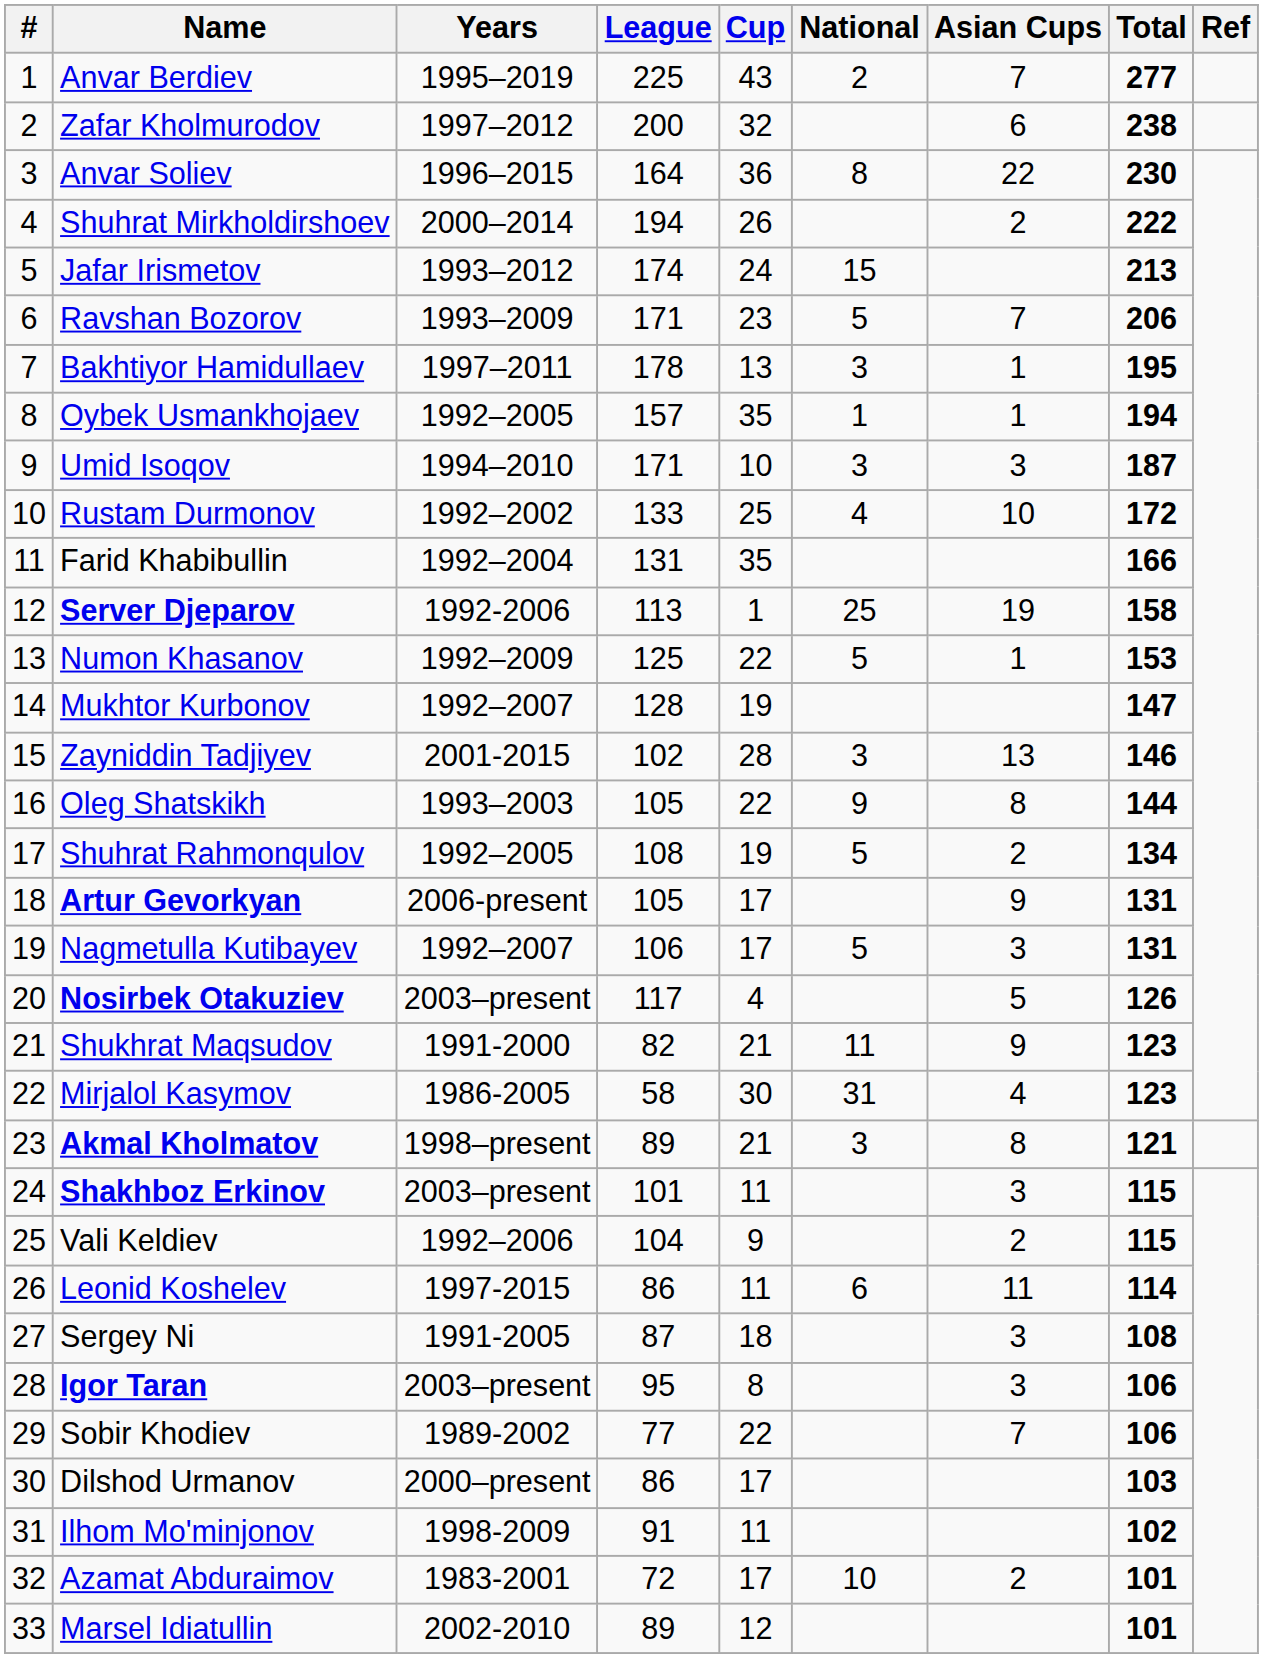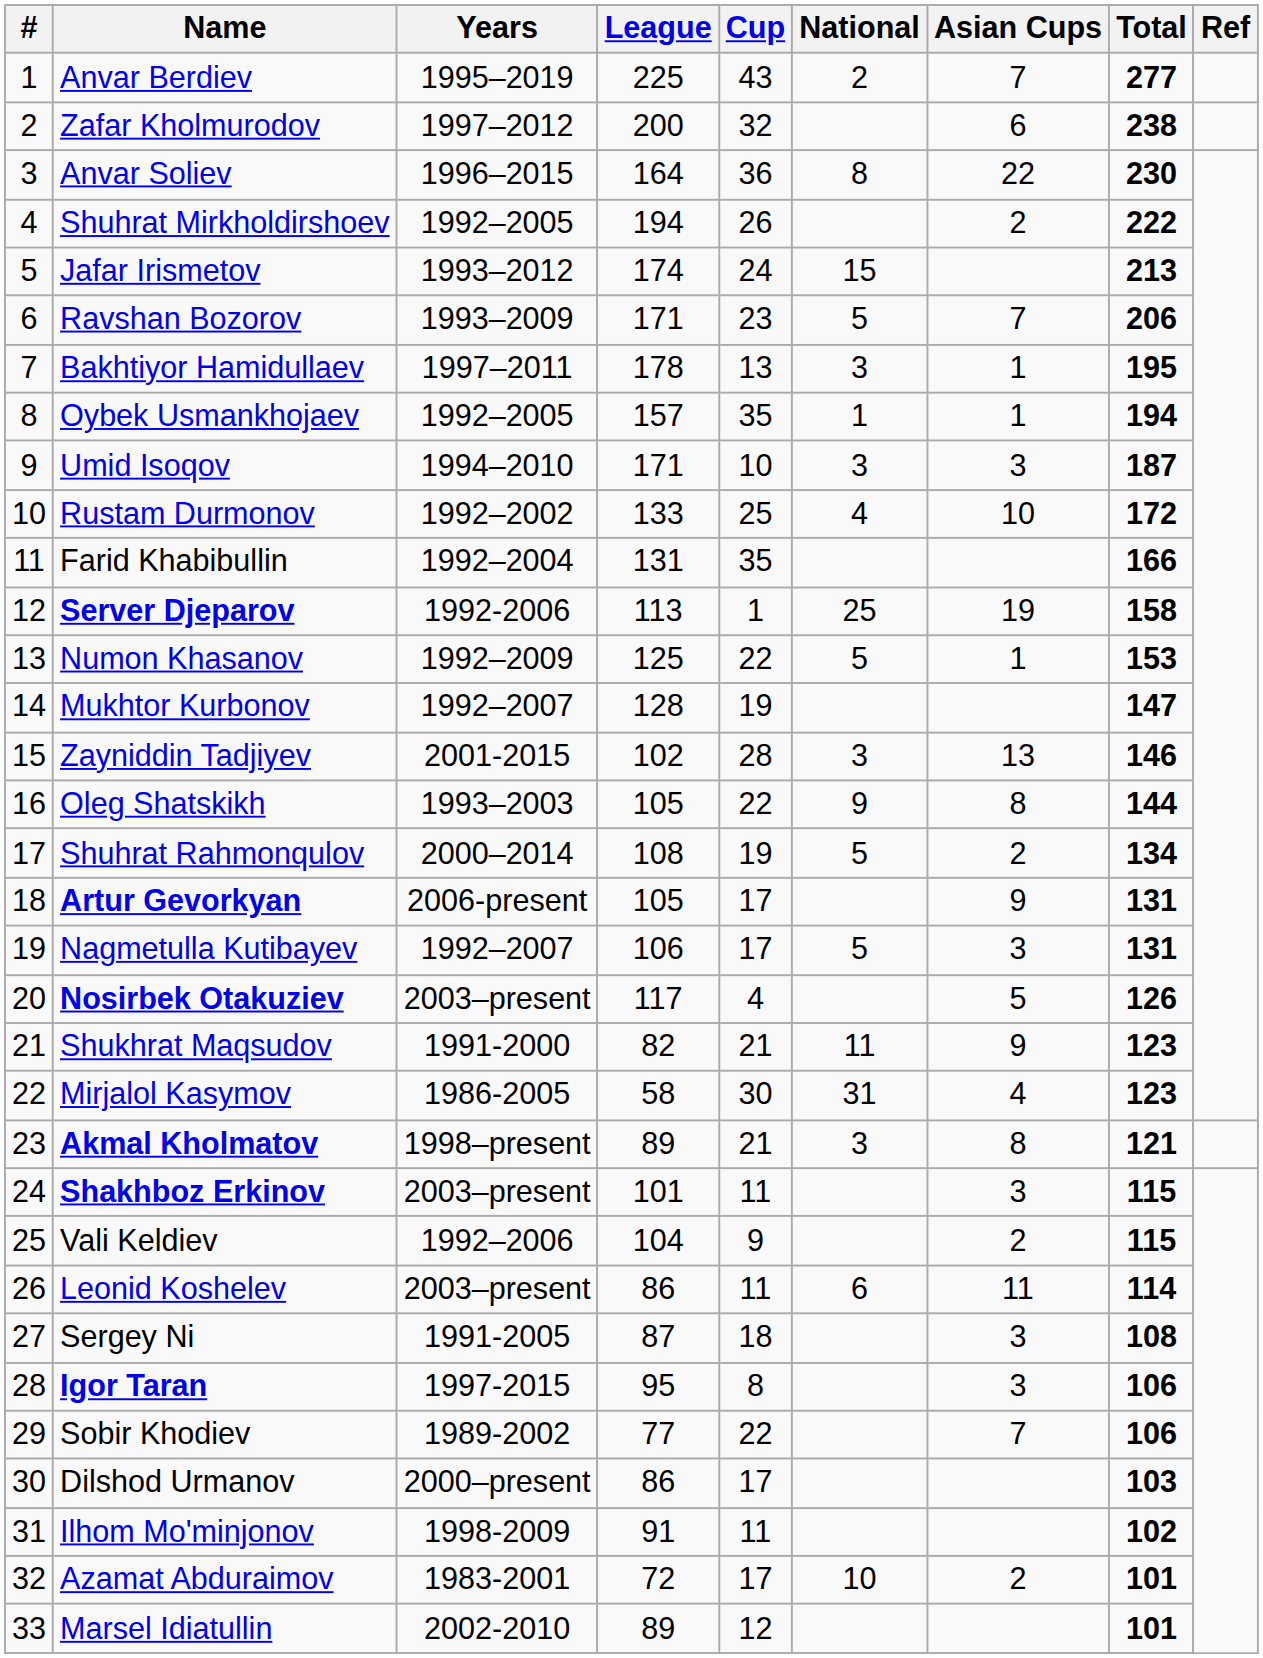 <table class="wikitable sortable"  style="text-align:center;">
 <tr>
 <th>#</th>
 <th>Name</th>
 <th>Years</th>
 <th><a href='#'>League</a></th>
 <th><a href='#'>Cup</a></th>
 <th>National</th>
 <th>Asian Cups</th>
 <th>Total</th>
 <th class="unsortable">Ref</th>
 </tr>
 <tr>
 <td>1</td>
 <td align=left><a href='#'>Anvar Berdiev</a></td>
 <td>1995–2019</td>
 <td>225</td>
 <td>43</td>
 <td>2</td>
 <td>7</td>
 <td><strong>277</strong></td>
 <td></td>
 </tr>
 <tr>
 <td>2</td>
 <td align=left><a href='#'>Zafar Kholmurodov</a></td>
 <td>1997–2012</td>
 <td>200</td>
 <td>32</td>
 <td></td>
 <td>6</td>
 <td><strong>238</strong></td>
 <td></td>
 </tr>
 <tr>
 <td>3</td>
 <td align=left><a href='#'>Anvar Soliev</a></td>
 <td>1996–2015</td>
 <td>164</td>
 <td>36</td>
 <td>8</td>
 <td>22</td>
 <td><strong>230</strong></td>
 </tr>
 <tr>
 <td>4</td>
 <td align=left><a href='#'>Shuhrat Mirkholdirshoev</a></td>
-<td>2000–2014</td>
+<td>1992–2005</td>
 <td>194</td>
 <td>26</td>
 <td></td>
 <td>2</td>
 <td><strong>222</strong></td>
 </tr>
 <tr>
 <td>5</td>
 <td align=left><a href='#'>Jafar Irismetov</a></td>
 <td>1993–2012</td>
 <td>174</td>
 <td>24</td>
 <td>15</td>
 <td></td>
 <td><strong>213</strong></td>
 </tr>
 <tr>
 <td>6</td>
 <td align=left><a href='#'>Ravshan Bozorov</a></td>
 <td>1993–2009</td>
 <td>171</td>
 <td>23</td>
 <td>5</td>
 <td>7</td>
 <td><strong>206</strong></td>
 </tr>
 <tr>
 <td>7</td>
 <td align=left><a href='#'>Bakhtiyor Hamidullaev</a></td>
 <td>1997–2011</td>
 <td>178</td>
 <td>13</td>
 <td>3</td>
 <td>1</td>
 <td><strong>195</strong></td>
 </tr>
 <tr>
 <td>8</td>
 <td align=left><a href='#'>Oybek Usmankhojaev</a></td>
 <td>1992–2005</td>
 <td>157</td>
 <td>35</td>
 <td>1</td>
 <td>1</td>
 <td><strong>194</strong></td>
 </tr>
 <tr>
 <td>9</td>
 <td align=left><a href='#'>Umid Isoqov</a></td>
 <td>1994–2010</td>
 <td>171</td>
 <td>10</td>
 <td>3</td>
 <td>3</td>
 <td><strong>187</strong></td>
 </tr>
 <tr>
 <td>10</td>
 <td align=left><a href='#'>Rustam Durmonov</a></td>
 <td>1992–2002</td>
 <td>133</td>
 <td>25</td>
 <td>4</td>
 <td>10</td>
 <td><strong>172</strong></td>
 </tr>
 <tr>
 <td>11</td>
 <td align=left>Farid Khabibullin</td>
 <td>1992–2004</td>
 <td>131</td>
 <td>35</td>
 <td></td>
 <td></td>
 <td><strong>166</strong></td>
 </tr>
 <tr>
 <td>12</td>
 <td align=left><strong><a href='#'>Server Djeparov</a></strong></td>
 <td>1992-2006</td>
 <td>113</td>
 <td>1</td>
 <td>25</td>
 <td>19</td>
 <td><strong>158</strong></td>
 </tr>
 <tr>
 <td>13</td>
 <td align=left><a href='#'>Numon Khasanov</a></td>
 <td>1992–2009</td>
 <td>125</td>
 <td>22</td>
 <td>5</td>
 <td>1</td>
 <td><strong>153</strong></td>
 </tr>
 <tr>
 <td>14</td>
 <td align=left><a href='#'>Mukhtor Kurbonov</a></td>
 <td>1992–2007</td>
 <td>128</td>
 <td>19</td>
 <td></td>
 <td></td>
 <td><strong>147</strong></td>
 </tr>
 <tr>
 <td>15</td>
 <td align=left><a href='#'>Zayniddin Tadjiyev</a></td>
 <td>2001-2015</td>
 <td>102</td>
 <td>28</td>
 <td>3</td>
 <td>13</td>
 <td><strong>146</strong></td>
 </tr>
 <tr>
 <td>16</td>
 <td align=left><a href='#'>Oleg Shatskikh</a></td>
 <td>1993–2003</td>
 <td>105</td>
 <td>22</td>
 <td>9</td>
 <td>8</td>
 <td><strong>144</strong></td>
 </tr>
 <tr>
 <td>17</td>
 <td align=left><a href='#'>Shuhrat Rahmonqulov</a></td>
-<td>1992–2005</td>
+<td>2000–2014</td>
 <td>108</td>
 <td>19</td>
 <td>5</td>
 <td>2</td>
 <td><strong>134</strong></td>
 </tr>
 <tr>
 <td>18</td>
 <td align=left><strong><a href='#'>Artur Gevorkyan</a></strong></td>
 <td>2006-present</td>
 <td>105</td>
 <td>17</td>
 <td></td>
 <td>9</td>
 <td><strong>131</strong></td>
 </tr>
 <tr>
 <td>19</td>
 <td align=left><a href='#'>Nagmetulla Kutibayev</a></td>
 <td>1992–2007</td>
 <td>106</td>
 <td>17</td>
 <td>5</td>
 <td>3</td>
 <td><strong>131</strong></td>
 </tr>
 <tr>
 <td>20</td>
 <td align=left><strong><a href='#'>Nosirbek Otakuziev</a></strong></td>
 <td>2003–present</td>
 <td>117</td>
 <td>4</td>
 <td></td>
 <td>5</td>
 <td><strong>126</strong></td>
 </tr>
 <tr>
 <td>21</td>
 <td align=left><a href='#'>Shukhrat Maqsudov</a></td>
 <td>1991-2000</td>
 <td>82</td>
 <td>21</td>
 <td>11</td>
 <td>9</td>
 <td><strong>123</strong></td>
 </tr>
 <tr>
 <td>22</td>
 <td align=left><a href='#'>Mirjalol Kasymov</a></td>
 <td>1986-2005</td>
 <td>58</td>
 <td>30</td>
 <td>31</td>
 <td>4</td>
 <td><strong>123</strong></td>
 </tr>
 <tr>
 <td>23</td>
 <td align=left><strong><a href='#'>Akmal Kholmatov</a></strong></td>
 <td>1998–present</td>
 <td>89</td>
 <td>21</td>
 <td>3</td>
 <td>8</td>
 <td><strong>121</strong></td>
 <td></td>
 </tr>
 <tr>
 <td>24</td>
 <td align=left><strong><a href='#'>Shakhboz Erkinov</a></strong></td>
 <td>2003–present</td>
 <td>101</td>
 <td>11</td>
 <td></td>
 <td>3</td>
 <td><strong>115</strong></td>
 </tr>
 <tr>
 <td>25</td>
 <td align=left>Vali Keldiev</td>
 <td>1992–2006</td>
 <td>104</td>
 <td>9</td>
 <td></td>
 <td>2</td>
 <td><strong>115</strong></td>
 </tr>
 <tr>
 <td>26</td>
 <td align=left><a href='#'>Leonid Koshelev</a></td>
-<td>1997-2015</td>
+<td>2003–present</td>
 <td>86</td>
 <td>11</td>
 <td>6</td>
 <td>11</td>
 <td><strong>114</strong></td>
 </tr>
 <tr>
 <td>27</td>
 <td align=left>Sergey Ni</td>
 <td>1991-2005</td>
 <td>87</td>
 <td>18</td>
 <td></td>
 <td>3</td>
 <td><strong>108</strong></td>
 </tr>
 <tr>
 <td>28</td>
 <td align=left><strong><a href='#'>Igor Taran</a></strong></td>
-<td>2003–present</td>
+<td>1997-2015</td>
 <td>95</td>
 <td>8</td>
 <td></td>
 <td>3</td>
 <td><strong>106</strong></td>
 </tr>
 <tr>
 <td>29</td>
 <td align=left>Sobir Khodiev</td>
 <td>1989-2002</td>
 <td>77</td>
 <td>22</td>
 <td></td>
 <td>7</td>
 <td><strong>106</strong></td>
 </tr>
 <tr>
 <td>30</td>
 <td align=left>Dilshod Urmanov</td>
 <td>2000–present</td>
 <td>86</td>
 <td>17</td>
 <td></td>
 <td></td>
 <td><strong>103</strong></td>
 </tr>
 <tr>
 <td>31</td>
 <td align=left><a href='#'>Ilhom Mo'minjonov</a></td>
 <td>1998-2009</td>
 <td>91</td>
 <td>11</td>
 <td></td>
 <td></td>
 <td><strong>102</strong></td>
 </tr>
 <tr>
 <td>32</td>
 <td align=left><a href='#'>Azamat Abduraimov</a></td>
 <td>1983-2001</td>
 <td>72</td>
 <td>17</td>
 <td>10</td>
 <td>2</td>
 <td><strong>101</strong></td>
 </tr>
 <tr>
 <td>33</td>
 <td align=left><a href='#'>Marsel Idiatullin</a></td>
 <td>2002-2010</td>
 <td>89</td>
 <td>12</td>
 <td></td>
 <td></td>
 <td><strong>101</strong></td>
 </tr>
 <tr>
 </tr>
 </table>
